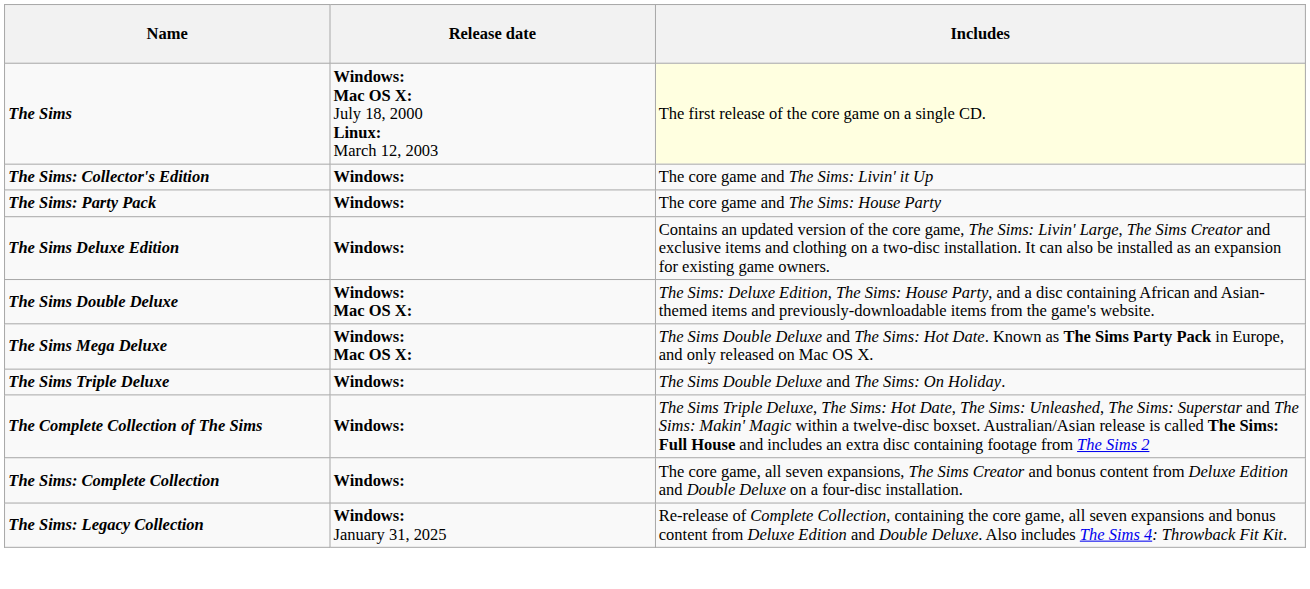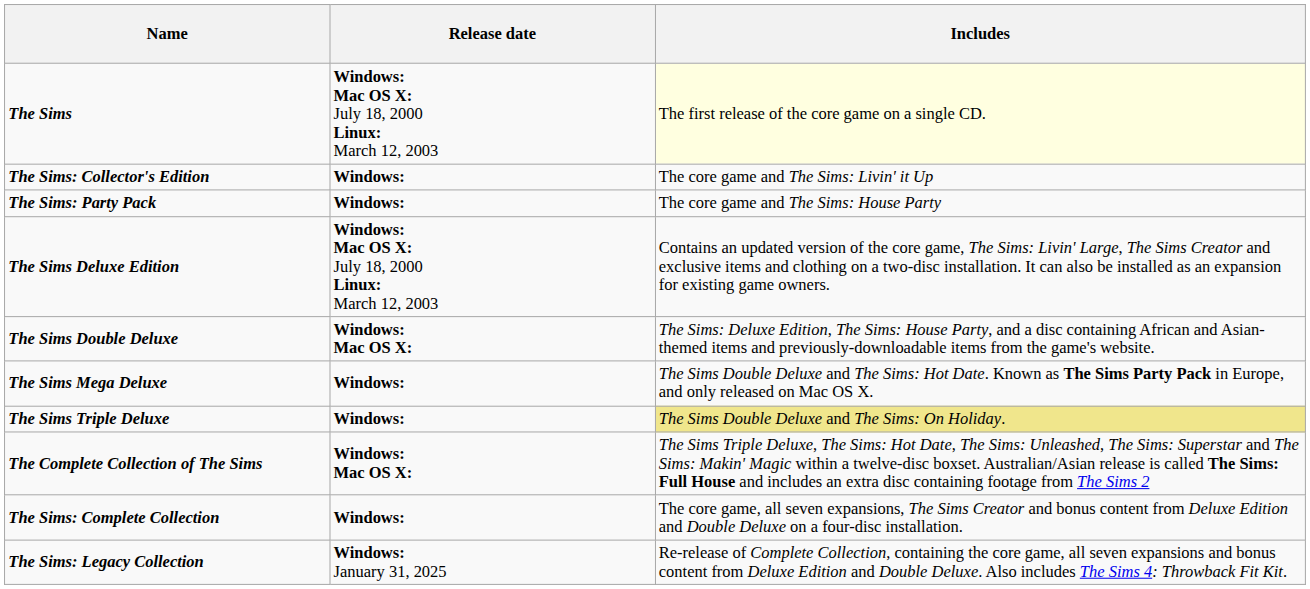 <table class="wikitable" style="width: 100%;">
 <tr>
 <th style="width: 25%;height:50px;">Name</th>
 <th style="width: 25%;">Release date</th>
 <th>Includes</th>
 </tr>
 <tr>
 <td><strong><em>The Sims</em></strong></td>
 <td><strong>Windows:</strong><br>  <strong>Mac OS X:</strong><br>July 18, 2000<br><strong>Linux:</strong><br>March 12, 2003</td>
 <td style="background: lightyellow;">The first release of the core game on a single CD.</td>
 </tr>
 <tr>
 <td><strong><em>The Sims: Collector's Edition</em></strong></td>
 <td><strong>Windows:</strong><br> </td>
 <td>The core game and <em>The Sims: Livin' it Up</em></td>
 </tr>
 <tr>
 <td><strong><em>The Sims: Party Pack</em></strong></td>
 <td><strong>Windows:</strong><br> </td>
 <td>The core game and <em>The Sims: House Party</em></td>
 </tr>
 <tr>
 <td><strong><em>The Sims Deluxe Edition</em></strong></td>
-<td><strong>Windows:</strong><br> </td>
+<td><strong>Windows:</strong><br>  <strong>Mac OS X:</strong><br>July 18, 2000<br><strong>Linux:</strong><br>March 12, 2003</td>
 <td>Contains an updated version of the core game, <em>The Sims: Livin' Large</em>, <em>The Sims Creator</em> and exclusive items and clothing on a two-disc installation. It can also be installed as an expansion for existing game owners.</td>
 </tr>
 <tr>
 <td><strong><em>The Sims Double Deluxe</em></strong></td>
 <td><strong>Windows:</strong><br>  <strong>Mac OS X:</strong><br> </td>
 <td><em>The Sims: Deluxe Edition</em>, <em>The Sims: House Party</em>, and a disc containing African and Asian-themed items and previously-downloadable items from the game's website.</td>
 </tr>
 <tr>
 <td><strong><em>The Sims Mega Deluxe</em></strong></td>
-<td><strong>Windows:</strong><br>  <strong>Mac OS X:</strong><br> </td>
+<td><strong>Windows:</strong><br> </td>
 <td><em>The Sims Double Deluxe</em> and <em>The Sims: Hot Date</em>. Known as <strong>The Sims Party Pack</strong> in Europe, and only released on Mac OS X.</td>
 </tr>
 <tr>
 <td><strong><em>The Sims Triple Deluxe</em></strong></td>
 <td><strong>Windows:</strong><br> </td>
-<td><em>The Sims Double Deluxe</em> and <em>The Sims: On Holiday</em>.</td>
+<td style="background: khaki;"><em>The Sims Double Deluxe</em> and <em>The Sims: On Holiday</em>.</td>
 </tr>
 <tr>
 <td><strong><em>The Complete Collection of The Sims</em></strong></td>
-<td><strong>Windows:</strong><br> </td>
+<td><strong>Windows:</strong><br>  <strong>Mac OS X:</strong><br> </td>
 <td><em>The Sims Triple Deluxe</em>, <em>The Sims: Hot Date</em>, <em>The Sims: Unleashed</em>, <em>The Sims: Superstar</em> and <em>The Sims: Makin' Magic</em> within a twelve-disc boxset. Australian/Asian release is called <strong>The Sims: Full House</strong> and includes an extra disc containing footage from <em><a href='#'>The Sims 2</a></em></td>
 </tr>
 <tr>
 <td><strong><em>The Sims: Complete Collection</em></strong></td>
 <td><strong>Windows:</strong><br> </td>
 <td>The core game, all seven expansions, <em>The Sims Creator</em> and bonus content from <em>Deluxe Edition</em> and <em>Double Deluxe</em> on a four-disc installation.</td>
 </tr>
 <tr>
 <td><strong><em>The Sims: Legacy Collection</em></strong></td>
 <td><strong>Windows:</strong><br> January 31, 2025</td>
 <td>Re-release of <em>Complete Collection</em>, containing the core game, all seven expansions and bonus content from <em>Deluxe Edition</em> and <em>Double Deluxe</em>. Also includes <em><a href='#'>The Sims 4</a>: Throwback Fit Kit</em>.</td>
 </tr>
 </table>
